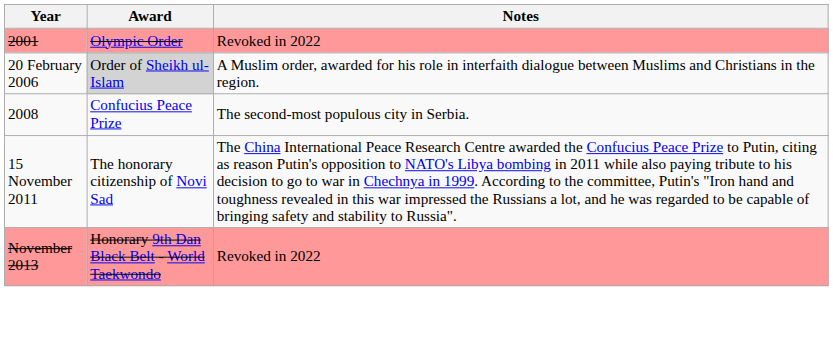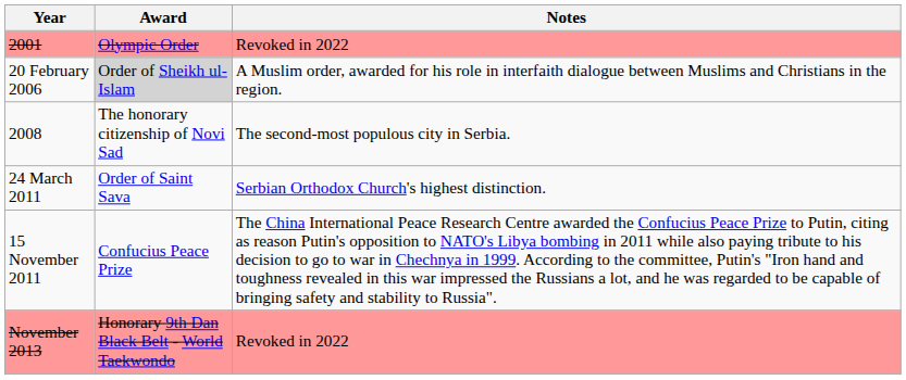 <table class="wikitable">
 <tr>
 <th>Year</th>
 <th>Award</th>
 <th>Notes</th>
 </tr>
 <tr>
 <td bgcolor="#ff9999"><s>2001</s></td>
 <td bgcolor="#ff9999"><s><a href='#'>Olympic Order</a></s></td>
 <td bgcolor="#ff9999">Revoked in 2022</td>
 </tr>
 <tr>
 <td>20 February 2006</td>
 <td style="background: lightgrey;">Order of <a href='#'>Sheikh ul-Islam</a></td>
 <td>A Muslim order, awarded for his role in interfaith dialogue between Muslims and Christians in the region.</td>
 </tr>
 <tr>
 <td>2008</td>
-<td><a href='#'>Confucius Peace Prize</a></td>
+<td>The honorary citizenship of <a href='#'>Novi Sad</a></td>
 <td>The second-most populous city in Serbia.</td>
 </tr>
 <tr>
+<td>24 March 2011</td>
+<td><a href='#'>Order of Saint Sava</a></td>
+<td><a href='#'>Serbian Orthodox Church</a>'s highest distinction.</td>
+</tr>
+<tr>
 <td>15 November 2011</td>
-<td>The honorary citizenship of <a href='#'>Novi Sad</a></td>
+<td><a href='#'>Confucius Peace Prize</a></td>
 <td>The <a href='#'>China</a> International Peace Research Centre awarded the <a href='#'>Confucius Peace Prize</a> to Putin, citing as reason Putin's opposition to <a href='#'>NATO's Libya bombing</a> in 2011 while also paying tribute to his decision to go to war in <a href='#'>Chechnya in 1999</a>. According to the committee, Putin's "Iron hand and toughness revealed in this war impressed the Russians a lot, and he was regarded to be capable of bringing safety and stability to Russia".</td>
 </tr>
 <tr>
 <td bgcolor="#ff9999"><s>November 2013</s></td>
 <td bgcolor="#ff9999"><s>Honorary <a href='#'>9th Dan</a> <a href='#'>Black Belt</a> - <a href='#'>World Taekwondo</a></s></td>
 <td bgcolor="#ff9999">Revoked in 2022</td>
 </tr>
 </table>
